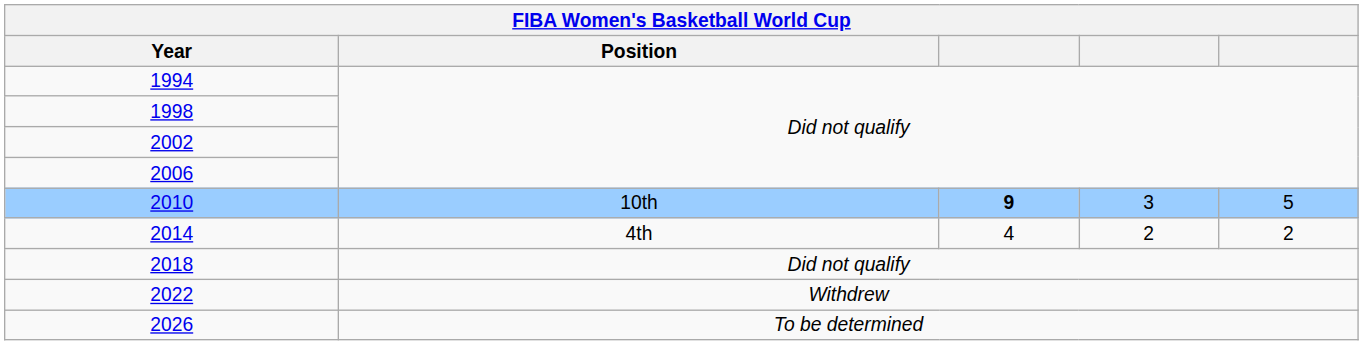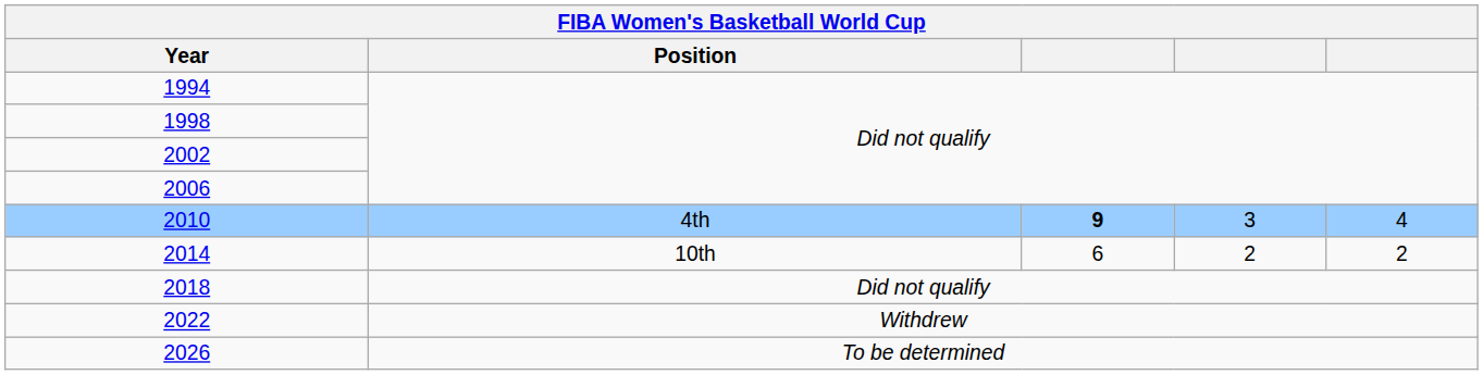 <table class="wikitable" width=80% style="text-align: center;font-size:90%;">
 <tr>
 <th colspan=5><a href='#'>FIBA Women's Basketball World Cup</a></th>
 </tr>
 <tr>
 <th>Year</th>
 <th>Position</th>
 <th></th>
 <th></th>
 <th></th>
 </tr>
 <tr>
 <td> <a href='#'>1994</a></td>
 <td colspan=4 rowspan=4><em>Did not qualify</em></td>
 </tr>
 <tr>
 <td> <a href='#'>1998</a></td>
 </tr>
 <tr>
 <td> <a href='#'>2002</a></td>
 </tr>
 <tr>
 <td> <a href='#'>2006</a></td>
 </tr>
 <tr style="background:#9acdff;">
 <td> <a href='#'>2010</a></td>
-<td>10th</td>
+<td>4th</td>
 <td><strong>9</strong></td>
 <td>3</td>
-<td>5</td>
+<td>4</td>
 </tr>
 <tr>
 <td> <a href='#'>2014</a></td>
-<td>4th</td>
-<td>4</td>
+<td>10th</td>
+<td>6</td>
 <td>2</td>
 <td>2</td>
 </tr>
 <tr>
 <td> <a href='#'>2018</a></td>
 <td colspan=4><em>Did not qualify</em></td>
 </tr>
 <tr>
 <td> <a href='#'>2022</a></td>
 <td colspan=4><em>Withdrew</em></td>
 </tr>
 <tr>
 <td> <a href='#'>2026</a></td>
 <td colspan=4><em>To be determined</em></td>
 </tr>
 </table>
